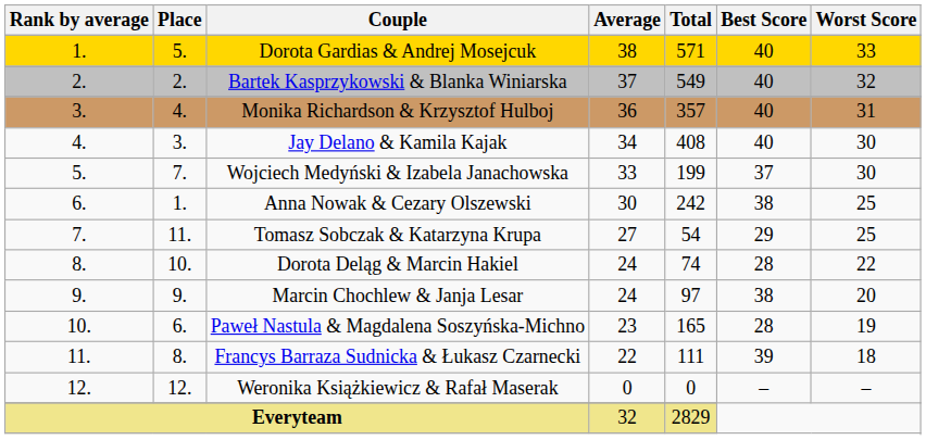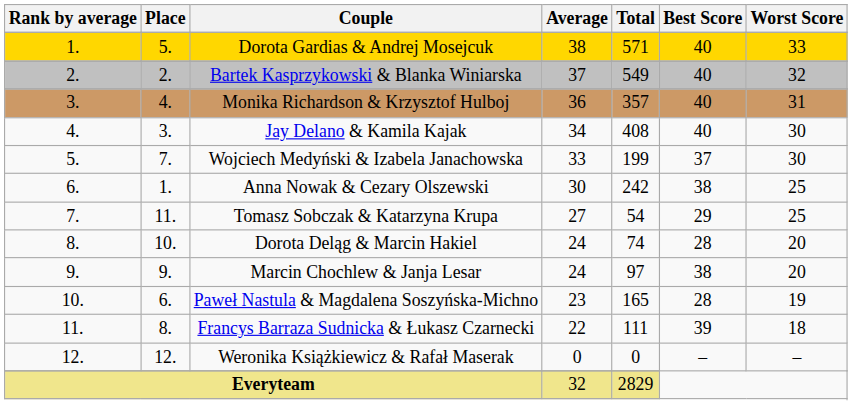 <table class="sortable wikitable" style="text-align:center">
 <tr>
 <th>Rank by average</th>
 <th>Place</th>
 <th>Couple</th>
 <th>Average</th>
 <th>Total</th>
 <th>Best Score</th>
 <th>Worst Score</th>
 </tr>
 <tr>
 </tr>
 <tr bgcolor="gold">
 <td>1.</td>
 <td>5.</td>
 <td>Dorota Gardias & Andrej Mosejcuk</td>
 <td>38</td>
 <td>571</td>
 <td>40</td>
 <td>33</td>
 </tr>
 <tr>
 </tr>
 <tr bgcolor="silver">
 <td>2.</td>
 <td>2.</td>
 <td><a href='#'>Bartek Kasprzykowski</a> & Blanka Winiarska</td>
 <td>37</td>
 <td>549</td>
 <td>40</td>
 <td>32</td>
 </tr>
 <tr>
 </tr>
 <tr bgcolor="#cc9966">
 <td>3.</td>
 <td>4.</td>
 <td>Monika Richardson & Krzysztof Hulboj</td>
 <td>36</td>
 <td>357</td>
 <td>40</td>
 <td>31</td>
 </tr>
 <tr>
 <td>4.</td>
 <td>3.</td>
 <td><a href='#'>Jay Delano</a> & Kamila Kajak</td>
 <td>34</td>
 <td>408</td>
 <td>40</td>
 <td>30</td>
 </tr>
 <tr>
 <td>5.</td>
 <td>7.</td>
 <td>Wojciech Medyński & Izabela Janachowska</td>
 <td>33</td>
 <td>199</td>
 <td>37</td>
 <td>30</td>
 </tr>
 <tr>
 <td>6.</td>
 <td>1.</td>
 <td>Anna Nowak & Cezary Olszewski</td>
 <td>30</td>
 <td>242</td>
 <td>38</td>
 <td>25</td>
 </tr>
 <tr>
 <td>7.</td>
 <td>11.</td>
 <td>Tomasz Sobczak & Katarzyna Krupa</td>
 <td>27</td>
 <td>54</td>
 <td>29</td>
 <td>25</td>
 </tr>
 <tr>
 <td>8.</td>
 <td>10.</td>
 <td>Dorota Deląg & Marcin Hakiel</td>
 <td>24</td>
 <td>74</td>
 <td>28</td>
-<td>22</td>
+<td>20</td>
 </tr>
 <tr>
 <td>9.</td>
 <td>9.</td>
 <td>Marcin Chochlew & Janja Lesar</td>
 <td>24</td>
 <td>97</td>
 <td>38</td>
 <td>20</td>
 </tr>
 <tr>
 <td>10.</td>
 <td>6.</td>
 <td><a href='#'>Paweł Nastula</a> & Magdalena Soszyńska-Michno</td>
 <td>23</td>
 <td>165</td>
 <td>28</td>
 <td>19</td>
 </tr>
 <tr>
 <td>11.</td>
 <td>8.</td>
 <td><a href='#'>Francys Barraza Sudnicka</a> & Łukasz Czarnecki</td>
 <td>22</td>
 <td>111</td>
 <td>39</td>
 <td>18</td>
 </tr>
 <tr>
 <td>12.</td>
 <td>12.</td>
 <td>Weronika Książkiewicz & Rafał Maserak</td>
 <td>0</td>
 <td>0</td>
 <td>–</td>
 <td>–</td>
 </tr>
 <tr>
 </tr>
 <tr bgcolor='Khaki'>
 <td colspan=3><strong>Everyteam</strong></td>
 <td>32</td>
 <td>2829</td>
 </tr>
 <tr>
 </tr>
 </table>
